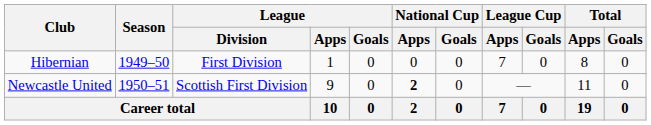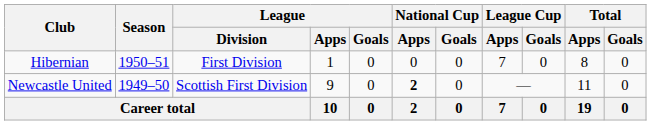 <table class="wikitable" style="text-align: center;">
 <tr>
 <th rowspan="2">Club</th>
 <th rowspan="2">Season</th>
 <th colspan="3">League</th>
 <th colspan="2">National Cup</th>
 <th colspan="2">League Cup</th>
 <th colspan="2">Total</th>
 </tr>
 <tr>
 <th>Division</th>
 <th>Apps</th>
 <th>Goals</th>
 <th>Apps</th>
 <th>Goals</th>
 <th>Apps</th>
 <th>Goals</th>
 <th>Apps</th>
 <th>Goals</th>
 </tr>
 <tr>
 <td><a href='#'>Hibernian</a></td>
-<td><a href='#'>1949–50</a></td>
+<td><a href='#'>1950–51</a></td>
 <td><a href='#'>First Division</a></td>
 <td>1</td>
 <td>0</td>
 <td>0</td>
 <td>0</td>
 <td>7</td>
 <td>0</td>
 <td>8</td>
 <td>0</td>
 </tr>
 <tr>
 <td><a href='#'>Newcastle United</a></td>
-<td><a href='#'>1950–51</a></td>
+<td><a href='#'>1949–50</a></td>
 <td><a href='#'>Scottish First Division</a></td>
 <td>9</td>
 <td>0</td>
 <td><strong>2</strong></td>
 <td>0</td>
 <td colspan="2">—</td>
 <td>11</td>
 <td>0</td>
 </tr>
 <tr>
 <th colspan="3">Career total</th>
 <th>10</th>
 <th>0</th>
 <th>2</th>
 <th>0</th>
 <th>7</th>
 <th>0</th>
 <th>19</th>
 <th>0</th>
 </tr>
 </table>
